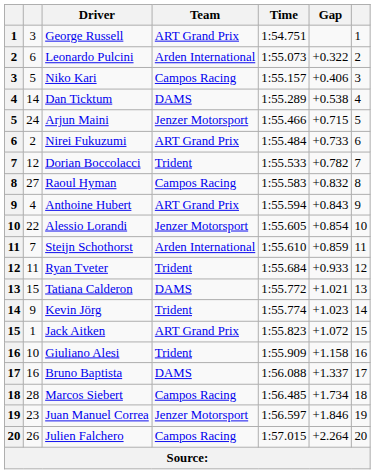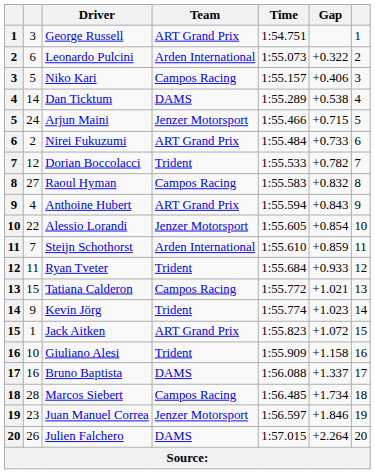 <table class="wikitable" style="font-size:85%">
 <tr>
 <th></th>
 <th></th>
 <th>Driver</th>
 <th>Team</th>
 <th>Time</th>
 <th>Gap</th>
 <th></th>
 </tr>
 <tr>
 <th>1</th>
 <td align="center">3</td>
 <td> <a href='#'>George Russell</a></td>
 <td><a href='#'>ART Grand Prix</a></td>
 <td>1:54.751</td>
 <td></td>
 <td>1</td>
 </tr>
 <tr>
 <th>2</th>
 <td align="center">6</td>
 <td> <a href='#'>Leonardo Pulcini</a></td>
 <td><a href='#'>Arden International</a></td>
 <td>1:55.073</td>
 <td>+0.322</td>
 <td>2</td>
 </tr>
 <tr>
 <th>3</th>
 <td align="center">5</td>
 <td> <a href='#'>Niko Kari</a></td>
 <td><a href='#'>Campos Racing</a></td>
 <td>1:55.157</td>
 <td>+0.406</td>
 <td>3</td>
 </tr>
 <tr>
 <th>4</th>
 <td align="center">14</td>
 <td> <a href='#'>Dan Ticktum</a></td>
 <td><a href='#'>DAMS</a></td>
 <td>1:55.289</td>
 <td>+0.538</td>
 <td>4</td>
 </tr>
 <tr>
 <th>5</th>
 <td align="center">24</td>
 <td> <a href='#'>Arjun Maini</a></td>
 <td><a href='#'>Jenzer Motorsport</a></td>
 <td>1:55.466</td>
 <td>+0.715</td>
 <td>5</td>
 </tr>
 <tr>
 <th>6</th>
 <td align="center">2</td>
 <td> <a href='#'>Nirei Fukuzumi</a></td>
 <td><a href='#'>ART Grand Prix</a></td>
 <td>1:55.484</td>
 <td>+0.733</td>
 <td>6</td>
 </tr>
 <tr>
 <th>7</th>
 <td align="center">12</td>
 <td> <a href='#'>Dorian Boccolacci</a></td>
 <td><a href='#'>Trident</a></td>
 <td>1:55.533</td>
 <td>+0.782</td>
 <td>7</td>
 </tr>
 <tr>
 <th>8</th>
 <td align="center">27</td>
 <td> <a href='#'>Raoul Hyman</a></td>
 <td><a href='#'>Campos Racing</a></td>
 <td>1:55.583</td>
 <td>+0.832</td>
 <td>8</td>
 </tr>
 <tr>
 <th>9</th>
 <td align="center">4</td>
 <td> <a href='#'>Anthoine Hubert</a></td>
 <td><a href='#'>ART Grand Prix</a></td>
 <td>1:55.594</td>
 <td>+0.843</td>
 <td>9</td>
 </tr>
 <tr>
 <th>10</th>
 <td align="center">22</td>
 <td> <a href='#'>Alessio Lorandi</a></td>
 <td><a href='#'>Jenzer Motorsport</a></td>
 <td>1:55.605</td>
 <td>+0.854</td>
 <td>10</td>
 </tr>
 <tr>
 <th>11</th>
 <td align="center">7</td>
 <td> <a href='#'>Steijn Schothorst</a></td>
 <td><a href='#'>Arden International</a></td>
 <td>1:55.610</td>
 <td>+0.859</td>
 <td>11</td>
 </tr>
 <tr>
 <th>12</th>
 <td align="center">11</td>
 <td> <a href='#'>Ryan Tveter</a></td>
 <td><a href='#'>Trident</a></td>
 <td>1:55.684</td>
 <td>+0.933</td>
 <td>12</td>
 </tr>
 <tr>
 <th>13</th>
 <td align="center">15</td>
 <td> <a href='#'>Tatiana Calderon</a></td>
-<td><a href='#'>DAMS</a></td>
+<td><a href='#'>Campos Racing</a></td>
 <td>1:55.772</td>
 <td>+1.021</td>
 <td>13</td>
 </tr>
 <tr>
 <th>14</th>
 <td align="center">9</td>
 <td> <a href='#'>Kevin Jörg</a></td>
 <td><a href='#'>Trident</a></td>
 <td>1:55.774</td>
 <td>+1.023</td>
 <td>14</td>
 </tr>
 <tr>
 <th>15</th>
 <td align="center">1</td>
 <td> <a href='#'>Jack Aitken</a></td>
 <td><a href='#'>ART Grand Prix</a></td>
 <td>1:55.823</td>
 <td>+1.072</td>
 <td>15</td>
 </tr>
 <tr>
 <th>16</th>
 <td align="center">10</td>
 <td> <a href='#'>Giuliano Alesi</a></td>
 <td><a href='#'>Trident</a></td>
 <td>1:55.909</td>
 <td>+1.158</td>
 <td>16</td>
 </tr>
 <tr>
 <th>17</th>
 <td align="center">16</td>
 <td> <a href='#'>Bruno Baptista</a></td>
 <td><a href='#'>DAMS</a></td>
 <td>1:56.088</td>
 <td>+1.337</td>
 <td>17</td>
 </tr>
 <tr>
 <th>18</th>
 <td align="center">28</td>
 <td> <a href='#'>Marcos Siebert</a></td>
 <td><a href='#'>Campos Racing</a></td>
 <td>1:56.485</td>
 <td>+1.734</td>
 <td>18</td>
 </tr>
 <tr>
 <th>19</th>
 <td align="center">23</td>
 <td> <a href='#'>Juan Manuel Correa</a></td>
 <td><a href='#'>Jenzer Motorsport</a></td>
 <td>1:56.597</td>
 <td>+1.846</td>
 <td>19</td>
 </tr>
 <tr>
 <th>20</th>
 <td align="center">26</td>
 <td> <a href='#'>Julien Falchero</a></td>
-<td><a href='#'>Campos Racing</a></td>
+<td><a href='#'>DAMS</a></td>
 <td>1:57.015</td>
 <td>+2.264</td>
 <td>20</td>
 </tr>
 <tr>
 <th colspan="7">Source:</th>
 </tr>
 </table>
